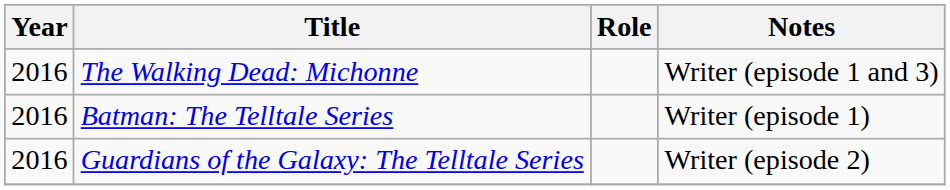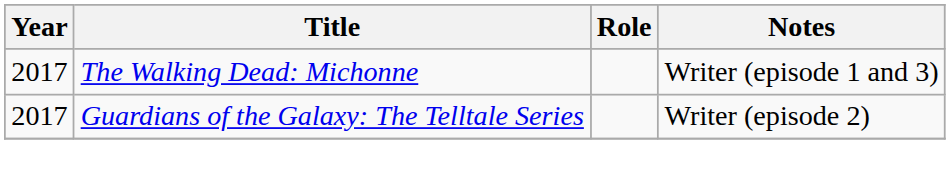 <table class="wikitable">
 <tr>
 <th>Year</th>
 <th>Title</th>
 <th>Role</th>
 <th>Notes</th>
 </tr>
 <tr>
-<td>2016</td>
+<td>2017</td>
 <td><em><a href='#'>The Walking Dead: Michonne</a></em></td>
 <td></td>
 <td>Writer (episode 1 and 3)</td>
 </tr>
 <tr>
-<td>2016</td>
-<td><em><a href='#'>Batman: The Telltale Series</a></em></td>
-<td></td>
-<td>Writer (episode 1)</td>
-</tr>
-<tr>
-<td>2016</td>
+<td>2017</td>
 <td><em><a href='#'>Guardians of the Galaxy: The Telltale Series</a></em></td>
 <td></td>
 <td>Writer (episode 2)</td>
 </tr>
 <tr>
 </tr>
 </table>
